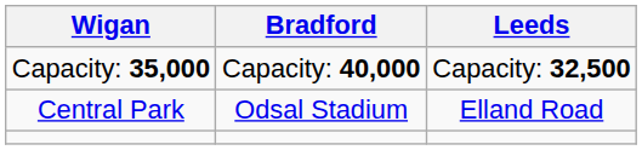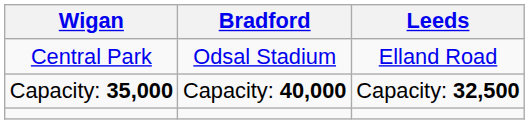 <table class="wikitable" style="text-align:center">
 <tr>
 <th><a href='#'>Wigan</a></th>
 <th><a href='#'>Bradford</a></th>
 <th><a href='#'>Leeds</a></th>
 </tr>
 <tr>
+<td><a href='#'>Central Park</a></td>
+<td><a href='#'>Odsal Stadium</a></td>
+<td><a href='#'>Elland Road</a></td>
+</tr>
+<tr>
 <td>Capacity: <strong>35,000</strong></td>
 <td>Capacity: <strong>40,000</strong></td>
 <td>Capacity: <strong>32,500</strong></td>
-</tr>
-<tr>
-<td><a href='#'>Central Park</a></td>
-<td><a href='#'>Odsal Stadium</a></td>
-<td><a href='#'>Elland Road</a></td>
 </tr>
 <tr>
 <td></td>
 <td></td>
 <td></td>
 </tr>
 </table>
